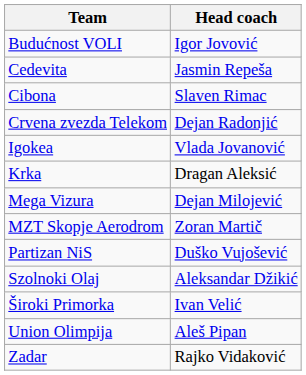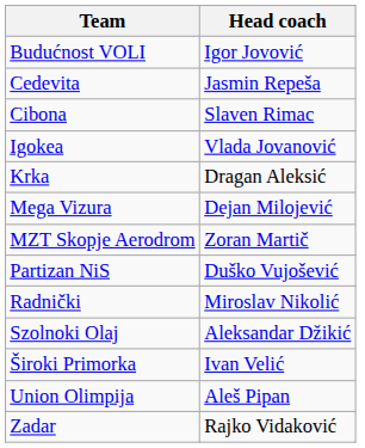 <table class="wikitable">
 <tr>
 <th>Team</th>
 <th>Head coach</th>
 </tr>
 <tr>
 <td><a href='#'>Budućnost VOLI</a></td>
 <td> <a href='#'>Igor Jovović</a></td>
 </tr>
 <tr>
 <td><a href='#'>Cedevita</a></td>
 <td> <a href='#'>Jasmin Repeša</a></td>
 </tr>
 <tr>
 <td><a href='#'>Cibona</a></td>
 <td> <a href='#'>Slaven Rimac</a></td>
-</tr>
-<tr>
-<td><a href='#'>Crvena zvezda Telekom</a></td>
-<td> <a href='#'>Dejan Radonjić</a></td>
 </tr>
 <tr>
 <td><a href='#'>Igokea</a></td>
 <td> <a href='#'>Vlada Jovanović</a></td>
 </tr>
 <tr>
 <td><a href='#'>Krka</a></td>
 <td> Dragan Aleksić</td>
 </tr>
 <tr>
 <td><a href='#'>Mega Vizura</a></td>
 <td> <a href='#'>Dejan Milojević</a></td>
 </tr>
 <tr>
 <td><a href='#'>MZT Skopje Aerodrom</a></td>
 <td> <a href='#'>Zoran Martič</a></td>
 </tr>
 <tr>
 <td><a href='#'>Partizan NiS</a></td>
 <td> <a href='#'>Duško Vujošević</a></td>
 </tr>
 <tr>
+<td><a href='#'>Radnički</a></td>
+<td> <a href='#'>Miroslav Nikolić</a></td>
+</tr>
+<tr>
 <td><a href='#'>Szolnoki Olaj</a></td>
 <td> <a href='#'>Aleksandar Džikić</a></td>
 </tr>
 <tr>
 <td><a href='#'>Široki Primorka</a></td>
 <td> <a href='#'>Ivan Velić</a></td>
 </tr>
 <tr>
 <td><a href='#'>Union Olimpija</a></td>
 <td> <a href='#'>Aleš Pipan</a></td>
 </tr>
 <tr>
 <td><a href='#'>Zadar</a></td>
 <td> Rajko Vidaković</td>
 </tr>
 </table>
